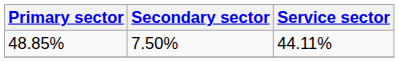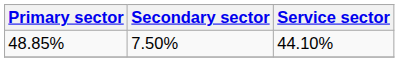 <table class="wikitable" border="1">
 <tr>
 <th><a href='#'>Primary sector</a></th>
 <th><a href='#'>Secondary sector</a></th>
 <th><a href='#'>Service sector</a></th>
 </tr>
 <tr>
 <td>48.85%</td>
 <td>7.50%</td>
-<td>44.11%</td>
+<td>44.10%</td>
 </tr>
 <tr>
 </tr>
 </table>
